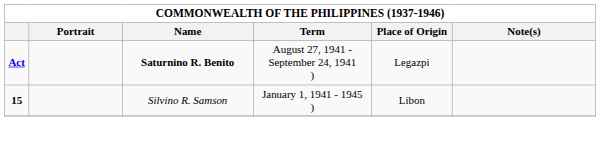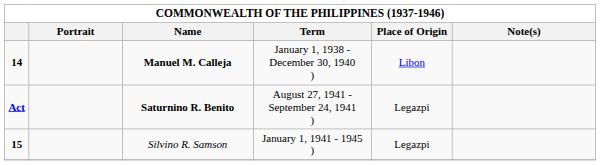 <table class="wikitable " style="vertical-align:top;text-align:center;font-size:95%;">
 <tr>
 <th style="background-color:white;font-size:105%;width:51em;" colspan=6>COMMONWEALTH OF THE PHILIPPINES (1937-1946)</th>
 </tr>
 <tr>
 <th style="width: 1em;text-align:center"></th>
 <th style="width: 7em;text-align:center">Portrait</th>
 <th style="width: 10em;text-align:center">Name</th>
 <th style="width: 9em;text-align:center">Term</th>
 <th style="width: 6em;text-align:center">Place of Origin</th>
 <th style="width: 11em;text-align:center">Note(s)</th>
+</tr>
+<tr>
+<td><strong>14</strong></td>
+<td></td>
+<td><strong>Manuel M. Calleja</strong> <br></td>
+<td>January 1, 1938 - December 30, 1940 <br>)</td>
+<td><a href='#'>Libon</a></td>
+<td></td>
 </tr>
 <tr>
 <td><strong><a href='#'>Act</a></strong></td>
 <td></td>
 <td><strong>Saturnino R. Benito</strong> <br></td>
 <td>August 27, 1941 - September 24, 1941 <br>)</td>
 <td>Legazpi</td>
 <td></td>
 </tr>
 <tr>
 <td><strong>15</strong></td>
 <td></td>
 <td><em>Silvino R. Samson</em> <br></td>
 <td>January 1, 1941 - 1945 <br>)</td>
-<td>Libon</td>
+<td>Legazpi</td>
 <td></td>
 </tr>
 <tr>
 </tr>
 </table>
